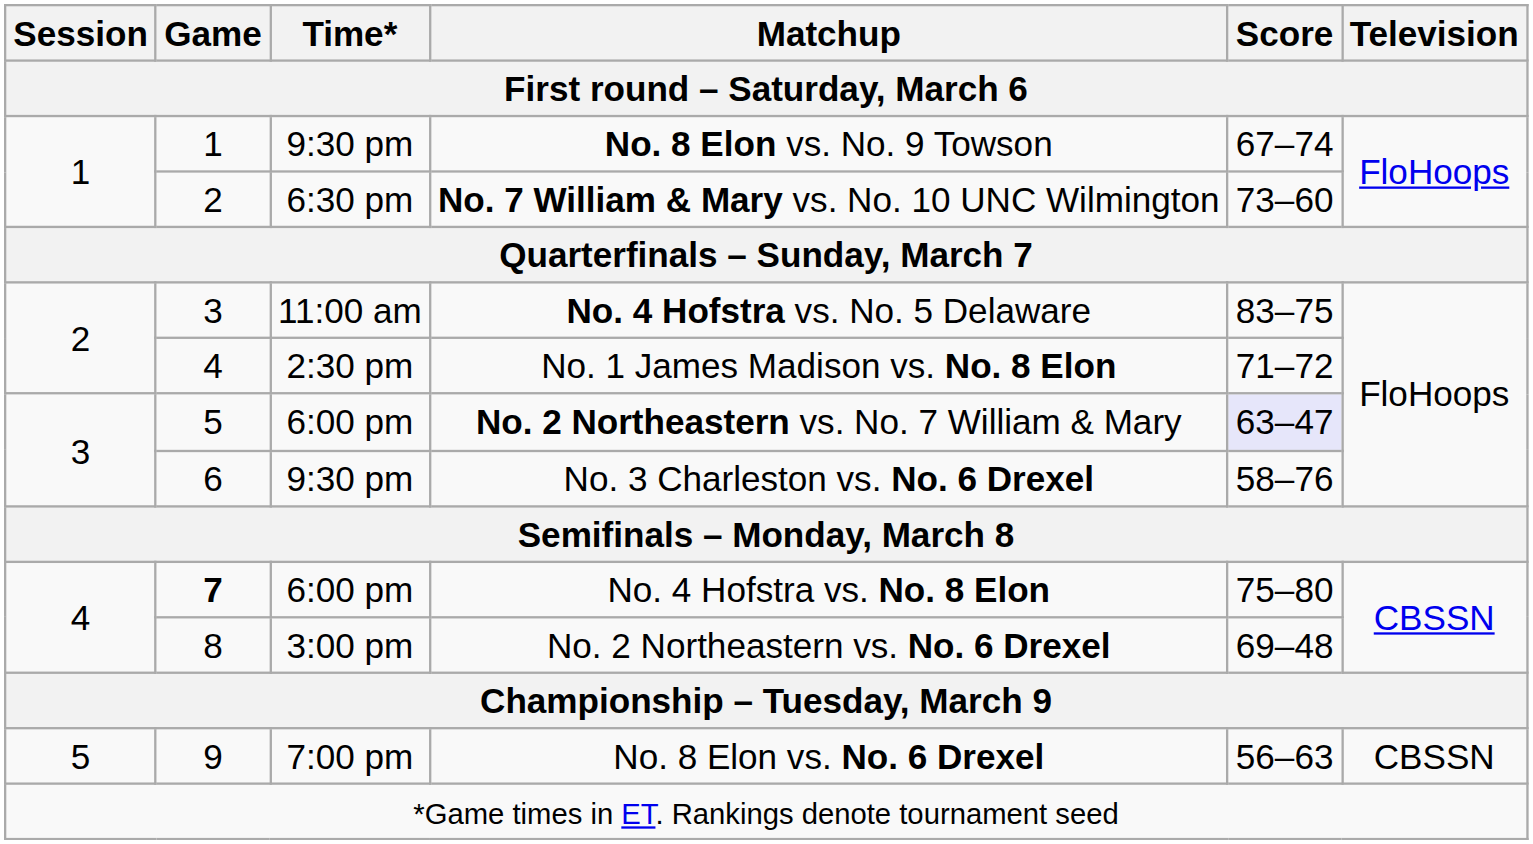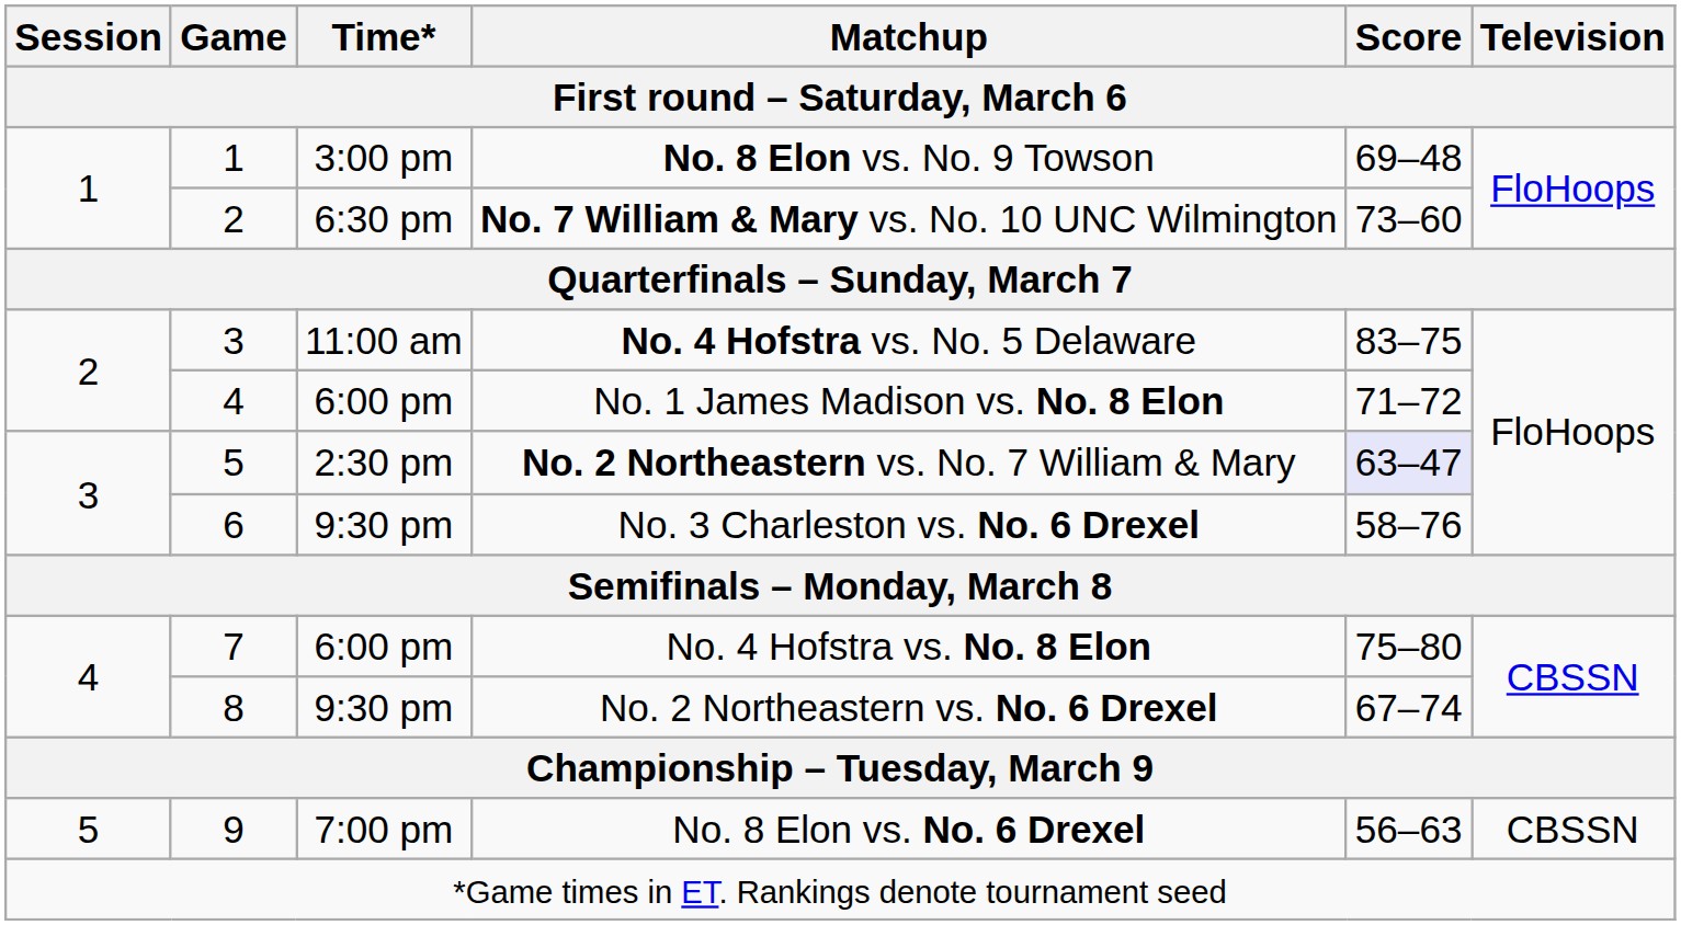 <table class="wikitable" style="font-size: 95%;text-align:center">
 <tr>
 <th>Session</th>
 <th>Game</th>
 <th>Time*</th>
 <th>Matchup</th>
 <th>Score</th>
 <th>Television</th>
 </tr>
 <tr>
 <th colspan=6>First round – Saturday, March 6</th>
 </tr>
 <tr>
 <td rowspan=2>1</td>
 <td>1</td>
-<td>9:30 pm</td>
+<td>3:00 pm</td>
 <td><strong>No. 8 Elon</strong> vs. No. 9 Towson</td>
-<td>67–74</td>
+<td>69–48</td>
 <td rowspan=2><a href='#'>FloHoops</a></td>
 </tr>
 <tr>
 <td>2</td>
 <td>6:30 pm</td>
 <td><strong>No. 7 William & Mary</strong> vs. No. 10 UNC Wilmington</td>
 <td>73–60</td>
 </tr>
 <tr>
 <th colspan=6>Quarterfinals – Sunday, March 7</th>
 </tr>
 <tr>
 <td rowspan=2>2</td>
 <td>3</td>
 <td>11:00 am</td>
 <td><strong>No. 4 Hofstra</strong> vs. No. 5 Delaware</td>
 <td>83–75</td>
 <td rowspan=4>FloHoops</td>
 </tr>
 <tr>
 <td>4</td>
-<td>2:30 pm</td>
+<td>6:00 pm</td>
 <td>No. 1 James Madison vs. <strong>No. 8 Elon</strong></td>
 <td>71–72</td>
 </tr>
 <tr>
 <td rowspan=2>3</td>
 <td>5</td>
-<td>6:00 pm</td>
+<td>2:30 pm</td>
 <td><strong>No. 2 Northeastern</strong> vs. No. 7 William & Mary</td>
 <td style="background: lavender;">63–47</td>
 </tr>
 <tr>
 <td>6</td>
 <td>9:30 pm</td>
 <td>No. 3 Charleston vs. <strong>No. 6 Drexel</strong></td>
 <td>58–76</td>
 </tr>
 <tr>
 <th colspan=6>Semifinals – Monday, March 8</th>
 </tr>
 <tr>
 <td rowspan=2>4</td>
-<td><strong>7</strong></td>
+<td>7</td>
 <td>6:00 pm</td>
 <td>No. 4 Hofstra vs. <strong>No. 8 Elon</strong></td>
 <td>75–80</td>
 <td rowspan=2><a href='#'>CBSSN</a></td>
 </tr>
 <tr>
 <td>8</td>
-<td>3:00 pm</td>
+<td>9:30 pm</td>
 <td>No. 2 Northeastern vs. <strong>No. 6 Drexel</strong></td>
-<td>69–48</td>
+<td>67–74</td>
 </tr>
 <tr>
 <th colspan=6>Championship – Tuesday, March 9</th>
 </tr>
 <tr>
 <td>5</td>
 <td>9</td>
 <td>7:00 pm</td>
 <td>No. 8 Elon vs. <strong>No. 6 Drexel</strong></td>
 <td>56–63</td>
 <td>CBSSN</td>
 </tr>
 <tr>
 <td colspan=6><small>*Game times in <a href='#'>ET</a>. Rankings denote tournament seed</small></td>
 </tr>
 </table>
